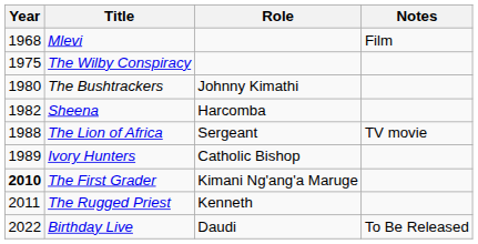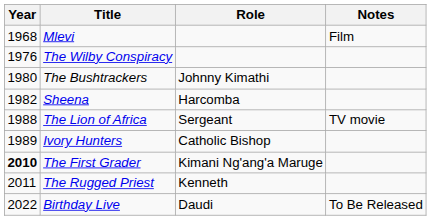 <table class="wikitable">
 <tr>
 <th>Year</th>
 <th>Title</th>
 <th>Role</th>
 <th>Notes</th>
 </tr>
 <tr>
 <td>1968</td>
 <td><em><a href='#'>Mlevi</a></em></td>
 <td></td>
 <td>Film</td>
 </tr>
 <tr>
-<td>1975</td>
+<td>1976</td>
 <td><em><a href='#'>The Wilby Conspiracy</a></em></td>
 <td></td>
 <td></td>
 </tr>
 <tr>
 <td>1980</td>
 <td><em>The Bushtrackers</em></td>
 <td>Johnny Kimathi</td>
 <td></td>
 </tr>
 <tr>
 <td>1982</td>
 <td><em><a href='#'>Sheena</a></em></td>
 <td>Harcomba</td>
 <td></td>
 </tr>
 <tr>
 <td>1988</td>
 <td><em><a href='#'>The Lion of Africa</a></em></td>
 <td>Sergeant</td>
 <td>TV movie</td>
 </tr>
 <tr>
 <td>1989</td>
 <td><em><a href='#'>Ivory Hunters</a></em></td>
 <td>Catholic Bishop</td>
 <td></td>
 </tr>
 <tr>
 <td><strong>2010</strong></td>
 <td><em><a href='#'>The First Grader</a></em></td>
 <td>Kimani Ng'ang'a Maruge</td>
 <td></td>
 </tr>
 <tr>
 <td>2011</td>
 <td><em><a href='#'>The Rugged Priest</a></em></td>
 <td>Kenneth</td>
 <td></td>
 </tr>
 <tr>
 <td>2022</td>
 <td><em><a href='#'>Birthday Live</a></em></td>
 <td>Daudi</td>
 <td>To Be Released</td>
 </tr>
 </table>
